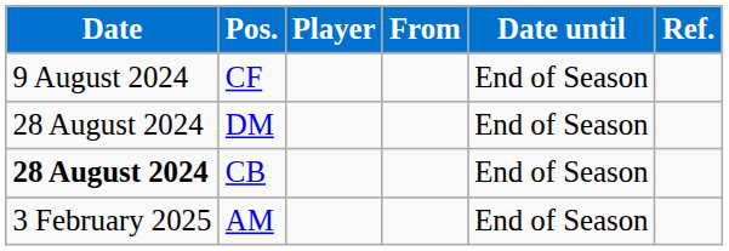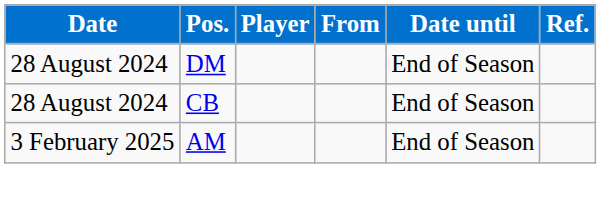 <table class="wikitable plainrowheaders sortable">
 <tr>
 <th style="background:#0072CE; color:#ffffff">Date</th>
 <th style="background:#0072CE; color:#ffffff">Pos.</th>
 <th style="background:#0072CE; color:#ffffff">Player</th>
 <th style="background:#0072CE; color:#ffffff">From</th>
 <th style="background:#0072CE; color:#ffffff">Date until</th>
 <th style="background:#0072CE; color:#ffffff">Ref.</th>
 </tr>
 <tr>
-<td>9 August 2024</td>
-<td><a href='#'>CF</a></td>
-<td></td>
-<td></td>
-<td>End of Season</td>
-<td></td>
-</tr>
-<tr>
 <td>28 August 2024</td>
 <td><a href='#'>DM</a></td>
 <td></td>
 <td></td>
 <td>End of Season</td>
 <td></td>
 </tr>
 <tr>
-<td><strong>28 August 2024</strong></td>
+<td>28 August 2024</td>
 <td><a href='#'>CB</a></td>
 <td></td>
 <td></td>
 <td>End of Season</td>
 <td></td>
 </tr>
 <tr>
 <td>3 February 2025</td>
 <td><a href='#'>AM</a></td>
 <td></td>
 <td></td>
 <td>End of Season</td>
 <td></td>
 </tr>
 </table>
